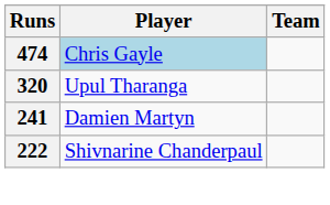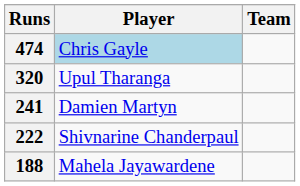 <table class="wikitable">
 <tr>
 </tr>
 <tr>
 <th>Runs</th>
 <th>Player</th>
 <th>Team</th>
 </tr>
 <tr>
 <th>474</th>
 <td style="background: lightblue;"><a href='#'>Chris Gayle</a></td>
 <td></td>
 </tr>
 <tr>
 <th>320</th>
 <td><a href='#'>Upul Tharanga</a></td>
 <td></td>
 </tr>
 <tr>
 <th>241</th>
 <td><a href='#'>Damien Martyn</a></td>
 <td></td>
 </tr>
 <tr>
 <th>222</th>
 <td><a href='#'>Shivnarine Chanderpaul</a></td>
 <td></td>
 </tr>
+<tr>
+<th>188</th>
+<td><a href='#'>Mahela Jayawardene</a></td>
+<td></td>
+</tr>
 </table>
